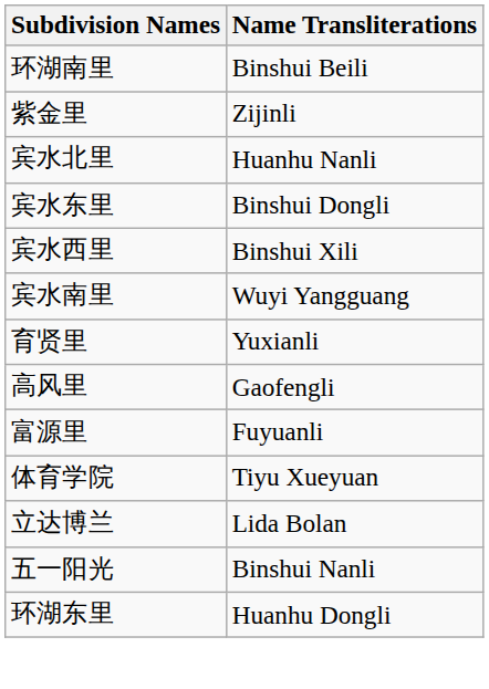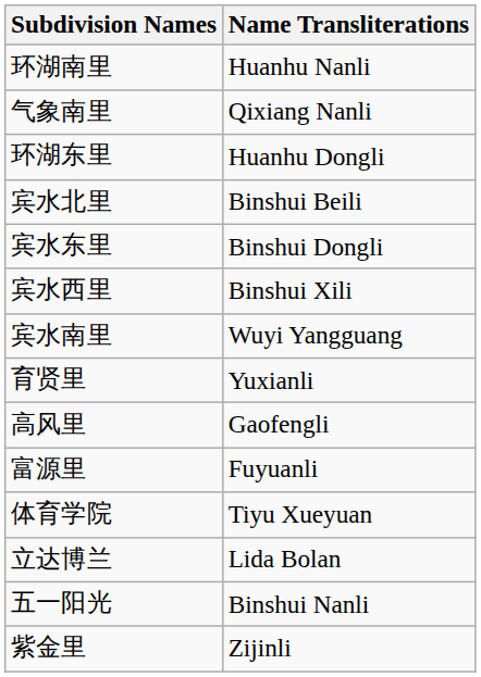 <table class="wikitable sortable">
 <tr>
 <th>Subdivision Names</th>
 <th>Name Transliterations</th>
 </tr>
 <tr>
 <td>环湖南里</td>
-<td>Binshui Beili</td>
+<td>Huanhu Nanli</td>
 </tr>
 <tr>
-<td>紫金里</td>
-<td>Zijinli</td>
+<td>气象南里</td>
+<td>Qixiang Nanli</td>
+</tr>
+<tr>
+<td>环湖东里</td>
+<td>Huanhu Dongli</td>
 </tr>
 <tr>
 <td>宾水北里</td>
-<td>Huanhu Nanli</td>
+<td>Binshui Beili</td>
 </tr>
 <tr>
 <td>宾水东里</td>
 <td>Binshui Dongli</td>
 </tr>
 <tr>
 <td>宾水西里</td>
 <td>Binshui Xili</td>
 </tr>
 <tr>
 <td>宾水南里</td>
 <td>Wuyi Yangguang</td>
 </tr>
 <tr>
 <td>育贤里</td>
 <td>Yuxianli</td>
 </tr>
 <tr>
 <td>高风里</td>
 <td>Gaofengli</td>
 </tr>
 <tr>
 <td>富源里</td>
 <td>Fuyuanli</td>
 </tr>
 <tr>
 <td>体育学院</td>
 <td>Tiyu Xueyuan</td>
 </tr>
 <tr>
 <td>立达博兰</td>
 <td>Lida Bolan</td>
 </tr>
 <tr>
 <td>五一阳光</td>
 <td>Binshui Nanli</td>
 </tr>
 <tr>
-<td>环湖东里</td>
-<td>Huanhu Dongli</td>
+<td>紫金里</td>
+<td>Zijinli</td>
 </tr>
 </table>
